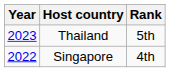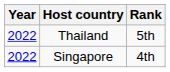 <table class="wikitable" style="text-align: center;">
 <tr>
 <th>Year</th>
 <th>Host country</th>
 <th>Rank</th>
 </tr>
 <tr>
-<td><a href='#'>2023</a></td>
+<td><a href='#'>2022</a></td>
 <td>Thailand</td>
 <td>5th</td>
 </tr>
 <tr>
 <td><a href='#'>2022</a></td>
 <td>Singapore</td>
 <td>4th</td>
 </tr>
 </table>
